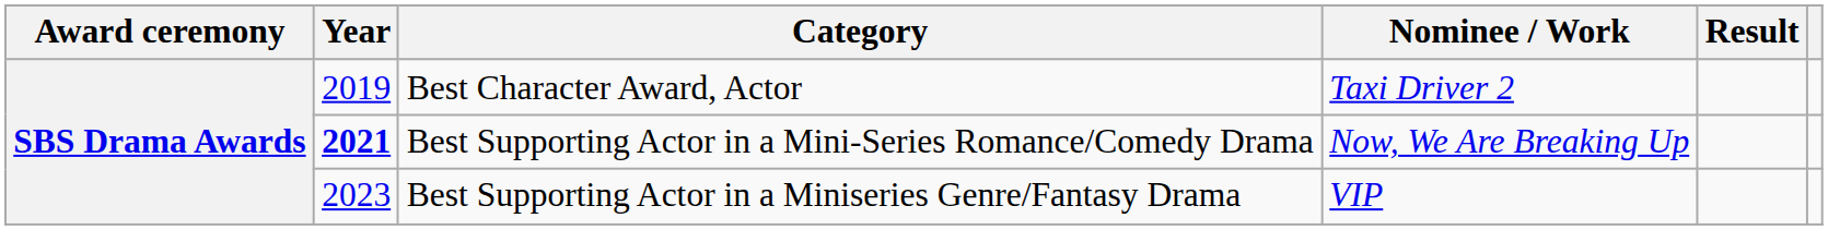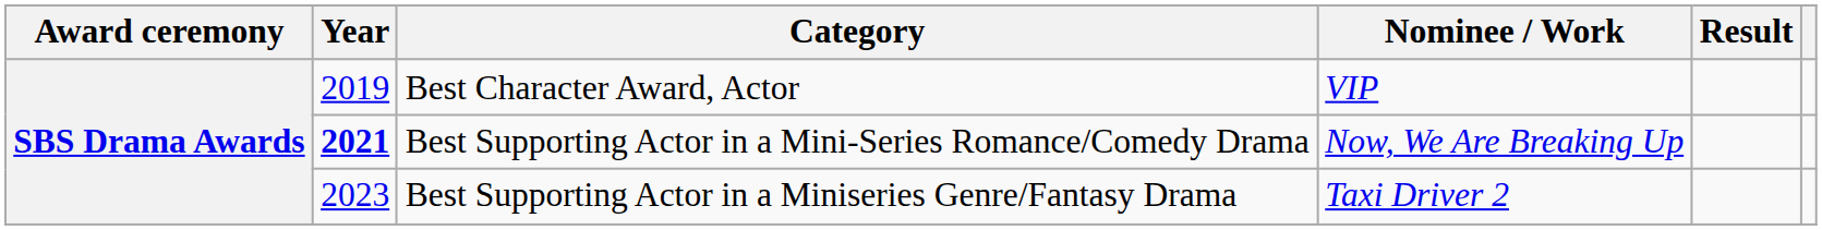 <table class="wikitable plainrowheaders sortable">
 <tr>
 <th scope="col">Award ceremony</th>
 <th scope="col">Year</th>
 <th scope="col">Category</th>
 <th scope="col">Nominee / Work</th>
 <th scope="col">Result</th>
 <th scope="col" class="unsortable"></th>
 </tr>
 <tr>
 <th scope="row"  rowspan="3"><a href='#'>SBS Drama Awards</a></th>
 <td><a href='#'>2019</a></td>
 <td>Best Character Award, Actor</td>
-<td><em><a href='#'>Taxi Driver 2</a></em></td>
+<td><em><a href='#'>VIP</a></em></td>
 <td></td>
 <td></td>
 </tr>
 <tr>
 <td><strong><a href='#'>2021</a></strong></td>
 <td>Best Supporting Actor in a Mini-Series Romance/Comedy Drama</td>
 <td><em><a href='#'>Now, We Are Breaking Up</a></em></td>
 <td></td>
 <td></td>
 </tr>
 <tr>
 <td><a href='#'>2023</a></td>
 <td>Best Supporting Actor in a Miniseries Genre/Fantasy Drama</td>
-<td><em><a href='#'>VIP</a></em></td>
+<td><em><a href='#'>Taxi Driver 2</a></em></td>
 <td></td>
 <td></td>
 </tr>
 </table>
